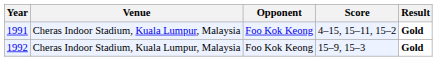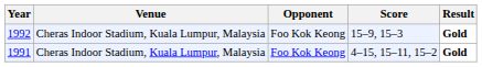 <table class="sortable wikitable" style="font-size: 90%;">
 <tr>
 <th>Year</th>
 <th>Venue</th>
 <th>Opponent</th>
 <th>Score</th>
 <th>Result</th>
 </tr>
 <tr style="background:#ECF2FF">
+<td align="center"><a href='#'>1992</a></td>
+<td align="left">Cheras Indoor Stadium, Kuala Lumpur, Malaysia</td>
+<td align="left"> Foo Kok Keong</td>
+<td align="left">15–9, 15–3</td>
+<td style="text-align:left; background:white"> <strong>Gold</strong></td>
+</tr>
+<tr style="background:#ECF2FF">
 <td align="center"><a href='#'>1991</a></td>
 <td align="left">Cheras Indoor Stadium, <a href='#'>Kuala Lumpur</a>, Malaysia</td>
 <td align="left"> <a href='#'>Foo Kok Keong</a></td>
 <td align="left">4–15, 15–11, 15–2</td>
 <td style="text-align:left; background:white"> <strong>Gold</strong></td>
 </tr>
-<tr style="background:#ECF2FF">
-<td align="center"><a href='#'>1992</a></td>
-<td align="left">Cheras Indoor Stadium, Kuala Lumpur, Malaysia</td>
-<td align="left"> Foo Kok Keong</td>
-<td align="left">15–9, 15–3</td>
-<td style="text-align:left; background:white"> <strong>Gold</strong></td>
-</tr>
 </table>
